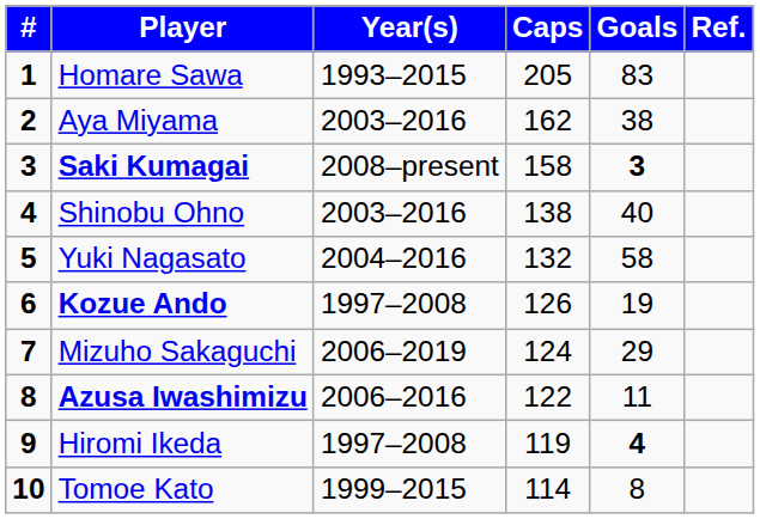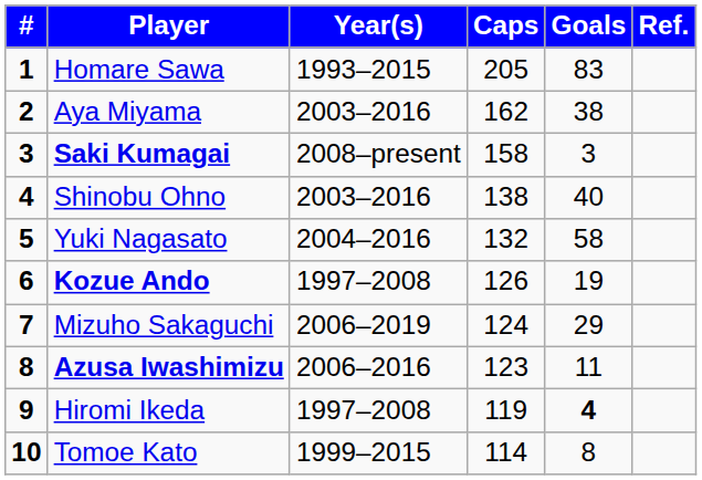 <table class="wikitable sortable">
 <tr>
 <th style="background:blue;color:white">#</th>
 <th style="background:blue;color:white">Player</th>
 <th style="background:blue;color:white">Year(s)</th>
 <th style="background:blue;color:white">Caps</th>
 <th style="background:blue;color:white">Goals</th>
 <th style="background:blue;color:white">Ref.</th>
 </tr>
 <tr>
 <td align=center><strong>1</strong></td>
 <td><a href='#'>Homare Sawa</a></td>
 <td>1993–2015</td>
 <td align=center>205</td>
 <td align=center>83</td>
 <td></td>
 </tr>
 <tr>
 <td align=center><strong>2</strong></td>
 <td><a href='#'>Aya Miyama</a></td>
 <td>2003–2016</td>
 <td align=center>162</td>
 <td align=center>38</td>
 <td></td>
 </tr>
 <tr>
 <td align=center><strong>3</strong></td>
 <td><strong><a href='#'>Saki Kumagai</a></strong></td>
 <td>2008–present</td>
 <td align=center>158</td>
-<td align=center><strong>3</strong></td>
+<td align=center>3</td>
 <td></td>
 </tr>
 <tr>
 <td align=center><strong>4</strong></td>
 <td><a href='#'>Shinobu Ohno</a></td>
 <td>2003–2016</td>
 <td align=center>138</td>
 <td align=center>40</td>
 <td></td>
 </tr>
 <tr>
 <td align=center><strong>5</strong></td>
 <td><a href='#'>Yuki Nagasato</a></td>
 <td>2004–2016</td>
 <td align=center>132</td>
 <td align=center>58</td>
 <td></td>
 </tr>
 <tr>
 <td align=center><strong>6</strong></td>
 <td><strong><a href='#'>Kozue Ando</a></strong></td>
 <td>1997–2008</td>
 <td align=center>126</td>
 <td align=center>19</td>
 <td></td>
 </tr>
 <tr>
 <td align=center><strong>7</strong></td>
 <td><a href='#'>Mizuho Sakaguchi</a></td>
 <td>2006–2019</td>
 <td align=center>124</td>
 <td align=center>29</td>
 <td></td>
 </tr>
 <tr>
 <td align=center><strong>8</strong></td>
 <td><strong><a href='#'>Azusa Iwashimizu</a></strong></td>
 <td>2006–2016</td>
-<td align=center>122</td>
+<td align=center>123</td>
 <td align=center>11</td>
 <td></td>
 </tr>
 <tr>
 <td align=center><strong>9</strong></td>
 <td><a href='#'>Hiromi Ikeda</a></td>
 <td>1997–2008</td>
 <td align=center>119</td>
 <td align=center><strong>4</strong></td>
 <td></td>
 </tr>
 <tr>
 <td align=center><strong>10</strong></td>
 <td><a href='#'>Tomoe Kato</a></td>
 <td>1999–2015</td>
 <td align=center>114</td>
 <td align=center>8</td>
 <td></td>
 </tr>
 </table>
